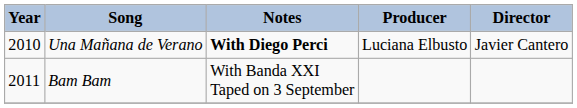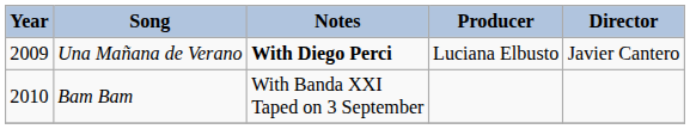 <table class="wikitable" style="font-size:90%;">
 <tr>
 <th style="background:#B0C4DE;">Year</th>
 <th style="background:#B0C4DE;">Song</th>
 <th style="background:#B0C4DE;">Notes</th>
 <th style="background:#B0C4DE;">Producer</th>
 <th style="background:#B0C4DE;">Director</th>
 </tr>
 <tr>
-<td>2010</td>
+<td>2009</td>
 <td><em>Una Mañana de Verano</em></td>
 <td><strong>With Diego Perci</strong></td>
 <td>Luciana Elbusto</td>
 <td>Javier Cantero</td>
 </tr>
 <tr>
-<td>2011</td>
+<td>2010</td>
 <td><em>Bam Bam</em></td>
 <td>With Banda XXI<br>Taped on 3 September</td>
 <td></td>
 <td></td>
 </tr>
 <tr>
 </tr>
 </table>
